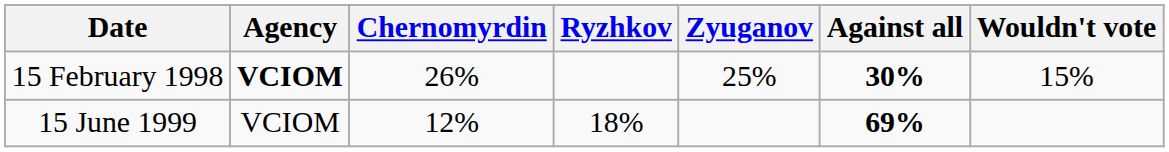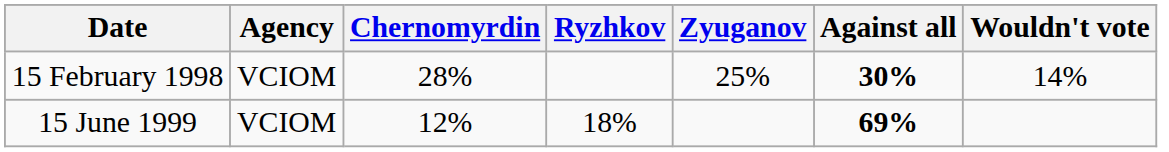 <table class=wikitable style=text-align:center>
 <tr>
 <th>Date</th>
 <th>Agency</th>
 <th><a href='#'>Chernomyrdin</a></th>
 <th><a href='#'>Ryzhkov</a></th>
 <th><a href='#'>Zyuganov</a></th>
 <th>Against all</th>
 <th>Wouldn't vote</th>
 </tr>
 <tr>
 <td>15 February 1998</td>
-<td><strong>VCIOM</strong></td>
-<td>26%</td>
+<td>VCIOM</td>
+<td>28%</td>
 <td></td>
 <td>25%</td>
 <td><strong>30%</strong></td>
-<td>15%</td>
+<td>14%</td>
 </tr>
 <tr>
 <td>15 June 1999</td>
 <td>VCIOM</td>
 <td>12%</td>
 <td>18%</td>
 <td></td>
 <td><strong>69%</strong></td>
 <td></td>
 </tr>
 </table>
